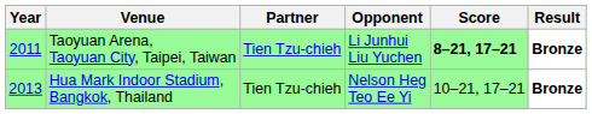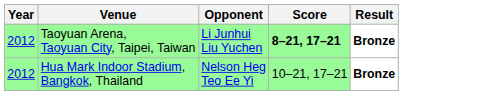 <table class="sortable wikitable" style="font-size: 90%;">
 <tr>
 <th>Year</th>
 <th>Venue</th>
-<th>Partner</th>
 <th>Opponent</th>
 <th>Score</th>
 <th>Result</th>
 </tr>
 <tr style="background:#98FB98">
-<td align="center"><a href='#'>2011</a></td>
+<td align="center"><a href='#'>2012</a></td>
 <td align="left">Taoyuan Arena,<br><a href='#'>Taoyuan City</a>, Taipei, Taiwan</td>
-<td align="left"> <a href='#'>Tien Tzu-chieh</a></td>
 <td align="left"> <a href='#'>Li Junhui</a><br> <a href='#'>Liu Yuchen</a></td>
 <td align="left"><strong>8–21, 17–21</strong></td>
 <td style="text-align:left; background:white"> <strong>Bronze</strong></td>
 </tr>
 <tr style="background:#98FB98">
-<td align="center"><a href='#'>2013</a></td>
+<td align="center"><a href='#'>2012</a></td>
 <td align="left"><a href='#'>Hua Mark Indoor Stadium</a>,<br><a href='#'>Bangkok</a>, Thailand</td>
-<td align="left"> Tien Tzu-chieh</td>
 <td align="left"> <a href='#'>Nelson Heg</a><br> <a href='#'>Teo Ee Yi</a></td>
 <td align="left">10–21, 17–21</td>
 <td style="text-align:left; background:white"> <strong>Bronze</strong></td>
 </tr>
 </table>
